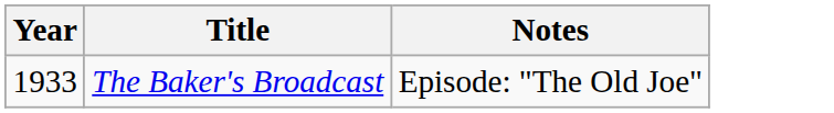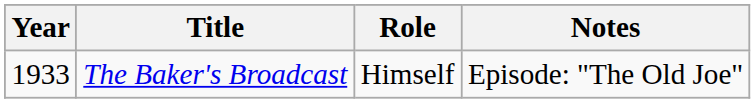 <table class="wikitable">
 <tr>
 <th>Year</th>
 <th>Title</th>
+<th>Role</th>
 <th>Notes</th>
 </tr>
 <tr>
 <td>1933</td>
 <td><em><a href='#'>The Baker's Broadcast</a></em></td>
+<td>Himself</td>
 <td>Episode: "The Old Joe"</td>
 </tr>
 </table>
